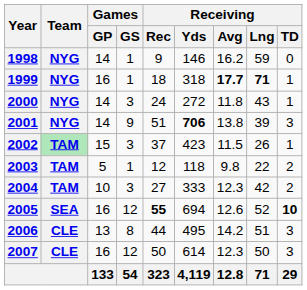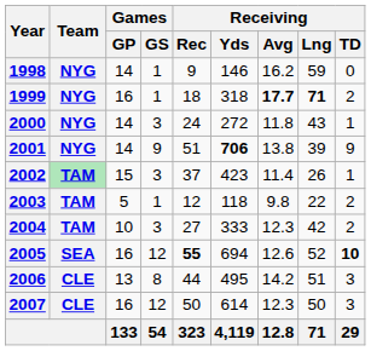 <table class="wikitable" style="text-align:center">
 <tr>
 <th rowspan="2">Year</th>
 <th rowspan="2">Team</th>
 <th colspan="2">Games</th>
 <th colspan="5">Receiving</th>
 </tr>
 <tr>
 <th>GP</th>
 <th>GS</th>
 <th>Rec</th>
 <th>Yds</th>
 <th>Avg</th>
 <th>Lng</th>
 <th>TD</th>
 </tr>
 <tr>
 <th><a href='#'>1998</a></th>
 <th><a href='#'>NYG</a></th>
 <td>14</td>
 <td>1</td>
 <td>9</td>
 <td>146</td>
 <td>16.2</td>
 <td>59</td>
 <td>0</td>
 </tr>
 <tr>
 <th><a href='#'>1999</a></th>
 <th><a href='#'>NYG</a></th>
 <td>16</td>
 <td>1</td>
 <td>18</td>
 <td>318</td>
 <td><strong>17.7</strong></td>
 <td><strong>71</strong></td>
-<td>1</td>
+<td>2</td>
 </tr>
 <tr>
 <th><a href='#'>2000</a></th>
 <th><a href='#'>NYG</a></th>
 <td>14</td>
 <td>3</td>
 <td>24</td>
 <td>272</td>
 <td>11.8</td>
 <td>43</td>
 <td>1</td>
 </tr>
 <tr>
 <th><a href='#'>2001</a></th>
 <th><a href='#'>NYG</a></th>
 <td>14</td>
 <td>9</td>
 <td>51</td>
 <td><strong>706</strong></td>
 <td>13.8</td>
 <td>39</td>
-<td>3</td>
+<td>9</td>
 </tr>
 <tr>
 <th><a href='#'>2002</a></th>
 <th style="background:#afe6ba; width:3em;"><a href='#'>TAM</a></th>
 <td>15</td>
 <td>3</td>
 <td>37</td>
 <td>423</td>
-<td>11.5</td>
+<td>11.4</td>
 <td>26</td>
 <td>1</td>
 </tr>
 <tr>
 <th><a href='#'>2003</a></th>
 <th><a href='#'>TAM</a></th>
 <td>5</td>
 <td>1</td>
 <td>12</td>
 <td>118</td>
 <td>9.8</td>
 <td>22</td>
 <td>2</td>
 </tr>
 <tr>
 <th><a href='#'>2004</a></th>
 <th><a href='#'>TAM</a></th>
 <td>10</td>
 <td>3</td>
 <td>27</td>
 <td>333</td>
 <td>12.3</td>
 <td>42</td>
 <td>2</td>
 </tr>
 <tr>
 <th><a href='#'>2005</a></th>
 <th><a href='#'>SEA</a></th>
 <td>16</td>
 <td>12</td>
 <td><strong>55</strong></td>
 <td>694</td>
 <td>12.6</td>
 <td>52</td>
 <td><strong>10</strong></td>
 </tr>
 <tr>
 <th><a href='#'>2006</a></th>
 <th><a href='#'>CLE</a></th>
 <td>13</td>
 <td>8</td>
 <td>44</td>
 <td>495</td>
 <td>14.2</td>
 <td>51</td>
 <td>3</td>
 </tr>
 <tr>
 <th><a href='#'>2007</a></th>
 <th><a href='#'>CLE</a></th>
 <td>16</td>
 <td>12</td>
 <td>50</td>
 <td>614</td>
 <td>12.3</td>
 <td>50</td>
 <td>3</td>
 </tr>
 <tr>
 <th colspan="2"></th>
 <th>133</th>
 <th>54</th>
 <th>323</th>
 <th>4,119</th>
 <th>12.8</th>
 <th>71</th>
 <th>29</th>
 </tr>
 </table>
